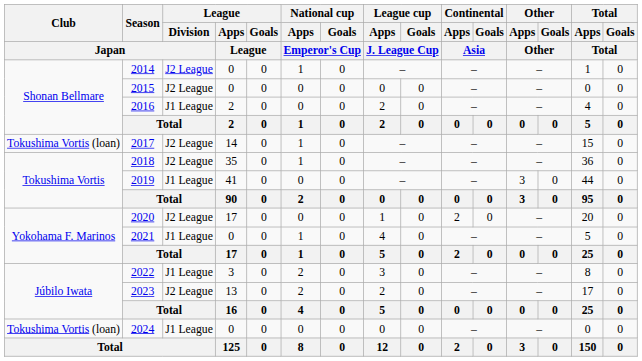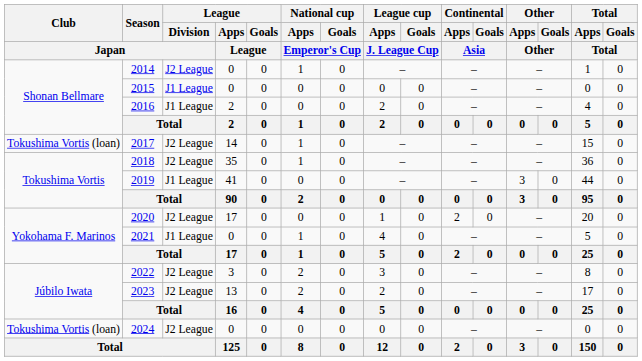 <table class="wikitable" style="text-align:center;">
 <tr>
 <th rowspan=2>Club</th>
 <th rowspan=2>Season</th>
 <th colspan=3>League</th>
 <th colspan=2>National cup</th>
 <th colspan=2>League cup</th>
 <th colspan=2>Continental</th>
 <th colspan=2>Other</th>
 <th colspan=2>Total</th>
 </tr>
 <tr>
 <th>Division</th>
 <th>Apps</th>
 <th>Goals</th>
 <th>Apps</th>
 <th>Goals</th>
 <th>Apps</th>
 <th>Goals</th>
 <th>Apps</th>
 <th>Goals</th>
 <th>Apps</th>
 <th>Goals</th>
 <th>Apps</th>
 <th>Goals</th>
 </tr>
 <tr>
 <th colspan=3>Japan</th>
 <th colspan=2>League</th>
 <th colspan=2><a href='#'>Emperor's Cup</a></th>
 <th colspan=2><a href='#'>J. League Cup</a></th>
 <th colspan=2><a href='#'>Asia</a></th>
 <th colspan=2>Other</th>
 <th colspan=2>Total</th>
 </tr>
 <tr>
 <td rowspan="4"><a href='#'>Shonan Bellmare</a></td>
 <td><a href='#'>2014</a></td>
 <td><a href='#'>J2 League</a></td>
 <td>0</td>
 <td>0</td>
 <td>1</td>
 <td>0</td>
 <td colspan="2">–</td>
 <td colspan="2">–</td>
 <td colspan="2">–</td>
 <td>1</td>
 <td>0</td>
 </tr>
 <tr>
 <td><a href='#'>2015</a></td>
-<td>J2 League</td>
+<td><a href='#'>J1 League</a></td>
 <td>0</td>
 <td>0</td>
 <td>0</td>
 <td>0</td>
 <td>0</td>
 <td>0</td>
 <td colspan="2">–</td>
 <td colspan="2">–</td>
 <td>0</td>
 <td>0</td>
 </tr>
 <tr>
 <td><a href='#'>2016</a></td>
 <td>J1 League</td>
 <td>2</td>
 <td>0</td>
 <td>0</td>
 <td>0</td>
 <td>2</td>
 <td>0</td>
 <td colspan="2">–</td>
 <td colspan="2">–</td>
 <td>4</td>
 <td>0</td>
 </tr>
 <tr>
 <th colspan="2">Total</th>
 <th>2</th>
 <th>0</th>
 <th>1</th>
 <th>0</th>
 <th>2</th>
 <th>0</th>
 <th>0</th>
 <th>0</th>
 <th>0</th>
 <th>0</th>
 <th>5</th>
 <th>0</th>
 </tr>
 <tr>
 <td><a href='#'>Tokushima Vortis</a> (loan)</td>
 <td><a href='#'>2017</a></td>
 <td>J2 League</td>
 <td>14</td>
 <td>0</td>
 <td>1</td>
 <td>0</td>
 <td colspan="2">–</td>
 <td colspan="2">–</td>
 <td colspan="2">–</td>
 <td>15</td>
 <td>0</td>
 </tr>
 <tr>
 <td rowspan="3"><a href='#'>Tokushima Vortis</a></td>
 <td><a href='#'>2018</a></td>
 <td>J2 League</td>
 <td>35</td>
 <td>0</td>
 <td>1</td>
 <td>0</td>
 <td colspan="2">–</td>
 <td colspan="2">–</td>
 <td colspan="2">–</td>
 <td>36</td>
 <td>0</td>
 </tr>
 <tr>
 <td><a href='#'>2019</a></td>
 <td>J1 League</td>
 <td>41</td>
 <td>0</td>
 <td>0</td>
 <td>0</td>
 <td colspan="2">–</td>
 <td colspan="2">–</td>
 <td>3</td>
 <td>0</td>
 <td>44</td>
 <td>0</td>
 </tr>
 <tr>
 <th colspan="2">Total</th>
 <th>90</th>
 <th>0</th>
 <th>2</th>
 <th>0</th>
 <th>0</th>
 <th>0</th>
 <th>0</th>
 <th>0</th>
 <th>3</th>
 <th>0</th>
 <th>95</th>
 <th>0</th>
 </tr>
 <tr>
 <td rowspan="3"><a href='#'>Yokohama F. Marinos</a></td>
 <td><a href='#'>2020</a></td>
 <td>J2 League</td>
 <td>17</td>
 <td>0</td>
 <td>0</td>
 <td>0</td>
 <td>1</td>
 <td>0</td>
 <td>2</td>
 <td>0</td>
 <td colspan=2>–</td>
 <td>20</td>
 <td>0</td>
 </tr>
 <tr>
 <td><a href='#'>2021</a></td>
 <td>J1 League</td>
 <td>0</td>
 <td>0</td>
 <td>1</td>
 <td>0</td>
 <td>4</td>
 <td>0</td>
 <td colspan="2">–</td>
 <td colspan="2">–</td>
 <td>5</td>
 <td>0</td>
 </tr>
 <tr>
 <th colspan="2">Total</th>
 <th>17</th>
 <th>0</th>
 <th>1</th>
 <th>0</th>
 <th>5</th>
 <th>0</th>
 <th>2</th>
 <th>0</th>
 <th>0</th>
 <th>0</th>
 <th>25</th>
 <th>0</th>
 </tr>
 <tr>
 <td rowspan="3"><a href='#'>Júbilo Iwata</a></td>
 <td><a href='#'>2022</a></td>
-<td>J1 League</td>
+<td>J2 League</td>
 <td>3</td>
 <td>0</td>
 <td>2</td>
 <td>0</td>
 <td>3</td>
 <td>0</td>
 <td colspan="2">–</td>
 <td colspan="2">–</td>
 <td>8</td>
 <td>0</td>
 </tr>
 <tr>
 <td><a href='#'>2023</a></td>
 <td>J2 League</td>
 <td>13</td>
 <td>0</td>
 <td>2</td>
 <td>0</td>
 <td>2</td>
 <td>0</td>
 <td colspan="2">–</td>
 <td colspan="2">–</td>
 <td>17</td>
 <td>0</td>
 </tr>
 <tr>
 <th colspan="2">Total</th>
 <th>16</th>
 <th>0</th>
 <th>4</th>
 <th>0</th>
 <th>5</th>
 <th>0</th>
 <th>0</th>
 <th>0</th>
 <th>0</th>
 <th>0</th>
 <th>25</th>
 <th>0</th>
 </tr>
 <tr>
 <td><a href='#'>Tokushima Vortis</a> (loan)</td>
 <td><a href='#'>2024</a></td>
-<td>J1 League</td>
+<td>J2 League</td>
 <td>0</td>
 <td>0</td>
 <td>0</td>
 <td>0</td>
 <td>0</td>
 <td>0</td>
 <td colspan="2">–</td>
 <td colspan="2">–</td>
 <td>0</td>
 <td>0</td>
 </tr>
 <tr>
 <th colspan=3>Total</th>
 <th>125</th>
 <th>0</th>
 <th>8</th>
 <th>0</th>
 <th>12</th>
 <th>0</th>
 <th>2</th>
 <th>0</th>
 <th>3</th>
 <th>0</th>
 <th>150</th>
 <th>0</th>
 </tr>
 </table>
